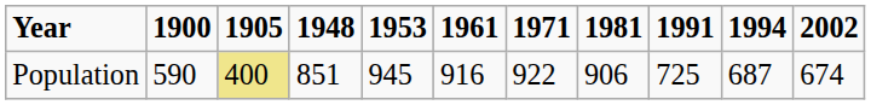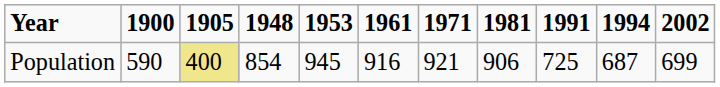 <table class="wikitable">
 <tr>
 <td><strong>Year</strong></td>
 <td><strong>1900</strong></td>
 <td><strong>1905</strong></td>
 <td><strong>1948</strong></td>
 <td><strong>1953</strong></td>
 <td><strong>1961</strong></td>
 <td><strong>1971</strong></td>
 <td><strong>1981</strong></td>
 <td><strong>1991</strong></td>
 <td><strong>1994</strong></td>
 <td><strong>2002</strong></td>
 </tr>
 <tr>
 <td>Population</td>
 <td>590</td>
 <td style="background: khaki;">400</td>
-<td>851</td>
+<td>854</td>
 <td>945</td>
 <td>916</td>
-<td>922</td>
+<td>921</td>
 <td>906</td>
 <td>725</td>
 <td>687</td>
-<td>674</td>
+<td>699</td>
 </tr>
 </table>
